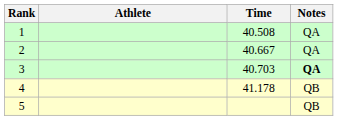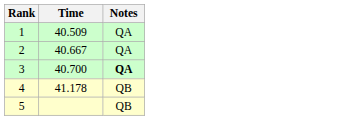 <table class=wikitable style="text-align:center">
 <tr>
 <th width=40>Rank</th>
-<th width=250>Athlete</th>
 <th width=80>Time</th>
 <th width=50>Notes</th>
 </tr>
 <tr bgcolor=ccffcc>
 <td>1</td>
-<td align=left></td>
-<td>40.508</td>
+<td>40.509</td>
 <td>QA</td>
 </tr>
 <tr bgcolor=ccffcc>
 <td>2</td>
-<td align=left></td>
 <td>40.667</td>
 <td>QA</td>
 </tr>
 <tr bgcolor=ccffcc>
 <td>3</td>
-<td align=left></td>
-<td>40.703</td>
+<td>40.700</td>
 <td><strong>QA</strong></td>
 </tr>
 <tr bgcolor=ffffcc>
 <td>4</td>
-<td align=left></td>
 <td>41.178</td>
 <td>QB</td>
 </tr>
 <tr bgcolor=ffffcc>
 <td>5</td>
-<td align=left></td>
 <td></td>
 <td>QB</td>
 </tr>
 </table>
